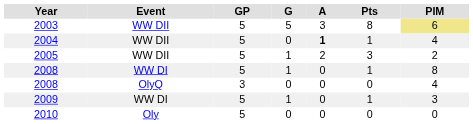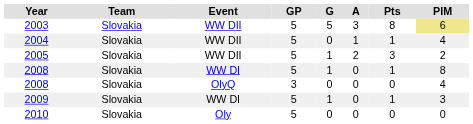 <table BORDER="0" CELLPADDING="2" CELLSPACING="0" width="35%">
 <tr ALIGN="center" bgcolor="#e0e0e0">
 <th>Year</th>
+<th>Team</th>
 <th>Event</th>
 <th>GP</th>
 <th>G</th>
 <th>A</th>
 <th>Pts</th>
 <th>PIM</th>
 </tr>
 <tr ALIGN="center">
 <td><a href='#'>2003</a></td>
+<td><a href='#'>Slovakia</a></td>
 <td><a href='#'>WW DII</a></td>
 <td>5</td>
 <td>5</td>
 <td>3</td>
 <td>8</td>
 <td style="background: khaki;">6</td>
 </tr>
 <tr ALIGN="center" bgcolor="#f0f0f0">
 <td><a href='#'>2004</a></td>
+<td>Slovakia</td>
 <td>WW DII</td>
 <td>5</td>
 <td>0</td>
-<td><strong>1</strong></td>
+<td>1</td>
 <td>1</td>
 <td>4</td>
 </tr>
 <tr ALIGN="center">
 <td><a href='#'>2005</a></td>
+<td>Slovakia</td>
 <td>WW DII</td>
 <td>5</td>
 <td>1</td>
 <td>2</td>
 <td>3</td>
 <td>2</td>
 </tr>
 <tr ALIGN="center" bgcolor="#f0f0f0">
 <td><a href='#'>2008</a></td>
+<td>Slovakia</td>
 <td><a href='#'>WW DI</a></td>
 <td>5</td>
 <td>1</td>
 <td>0</td>
 <td>1</td>
 <td>8</td>
 </tr>
 <tr ALIGN="center">
 <td><a href='#'>2008</a></td>
+<td>Slovakia</td>
 <td><a href='#'>OlyQ</a></td>
 <td>3</td>
 <td>0</td>
 <td>0</td>
 <td>0</td>
 <td>4</td>
 </tr>
 <tr ALIGN="center" bgcolor="#f0f0f0">
 <td><a href='#'>2009</a></td>
+<td>Slovakia</td>
 <td>WW DI</td>
 <td>5</td>
 <td>1</td>
 <td>0</td>
 <td>1</td>
 <td>3</td>
 </tr>
 <tr ALIGN="center">
 <td><a href='#'>2010</a></td>
+<td>Slovakia</td>
 <td><a href='#'>Oly</a></td>
 <td>5</td>
 <td>0</td>
 <td>0</td>
 <td>0</td>
 <td>0</td>
 </tr>
 </table>
